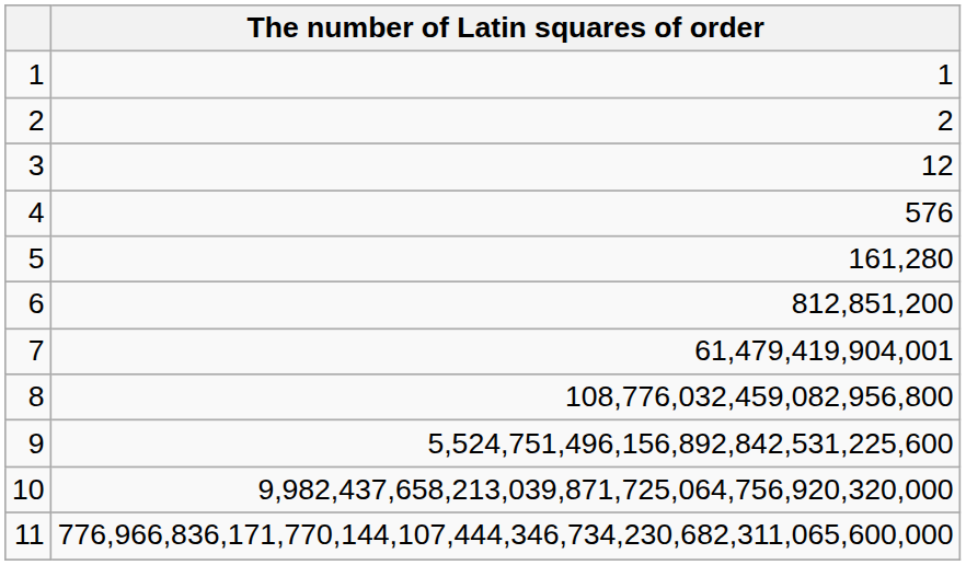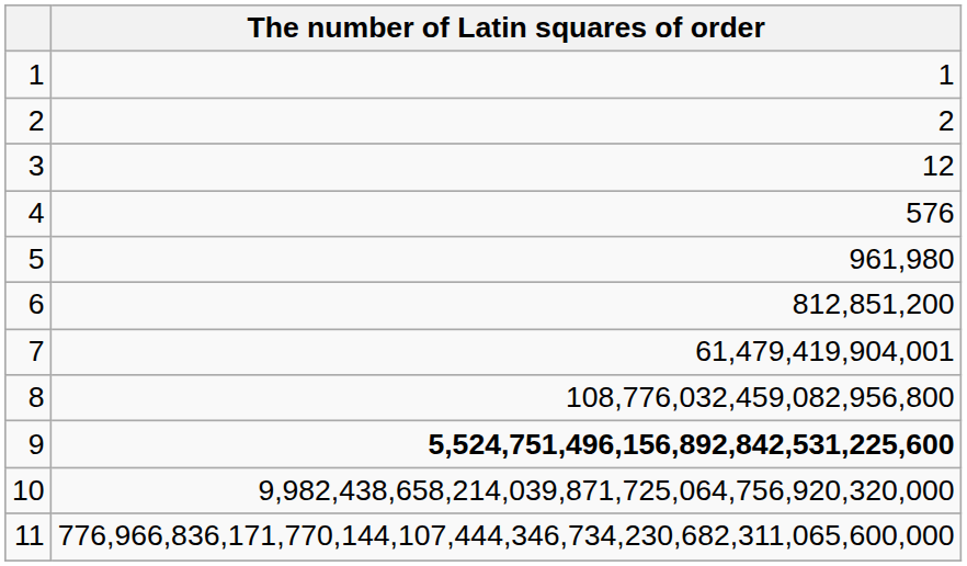 <table class="wikitable" align="center">
 <tr>
 <th></th>
 <th align=right>The number of Latin squares of order </th>
 </tr>
 <tr>
 <td align=right>1</td>
 <td align=right>1</td>
 </tr>
 <tr>
 <td align=right>2</td>
 <td align=right>2</td>
 </tr>
 <tr>
 <td align=right>3</td>
 <td align=right>12</td>
 </tr>
 <tr>
 <td align=right>4</td>
 <td align=right>576</td>
 </tr>
 <tr>
 <td align=right>5</td>
-<td align=right>161,280</td>
+<td align=right>961,980</td>
 </tr>
 <tr>
 <td align=right>6</td>
 <td align=right>812,851,200</td>
 </tr>
 <tr>
 <td align=right>7</td>
 <td align=right>61,479,419,904,001</td>
 </tr>
 <tr>
 <td align=right>8</td>
 <td align=right>108,776,032,459,082,956,800</td>
 </tr>
 <tr>
 <td align=right>9</td>
-<td align=right>5,524,751,496,156,892,842,531,225,600</td>
+<td align=right><strong>5,524,751,496,156,892,842,531,225,600</strong></td>
 </tr>
 <tr>
 <td align=right>10</td>
-<td align=right>9,982,437,658,213,039,871,725,064,756,920,320,000</td>
+<td align=right>9,982,438,658,214,039,871,725,064,756,920,320,000</td>
 </tr>
 <tr>
 <td align=right>11</td>
 <td align=right>776,966,836,171,770,144,107,444,346,734,230,682,311,065,600,000</td>
 </tr>
 </table>
